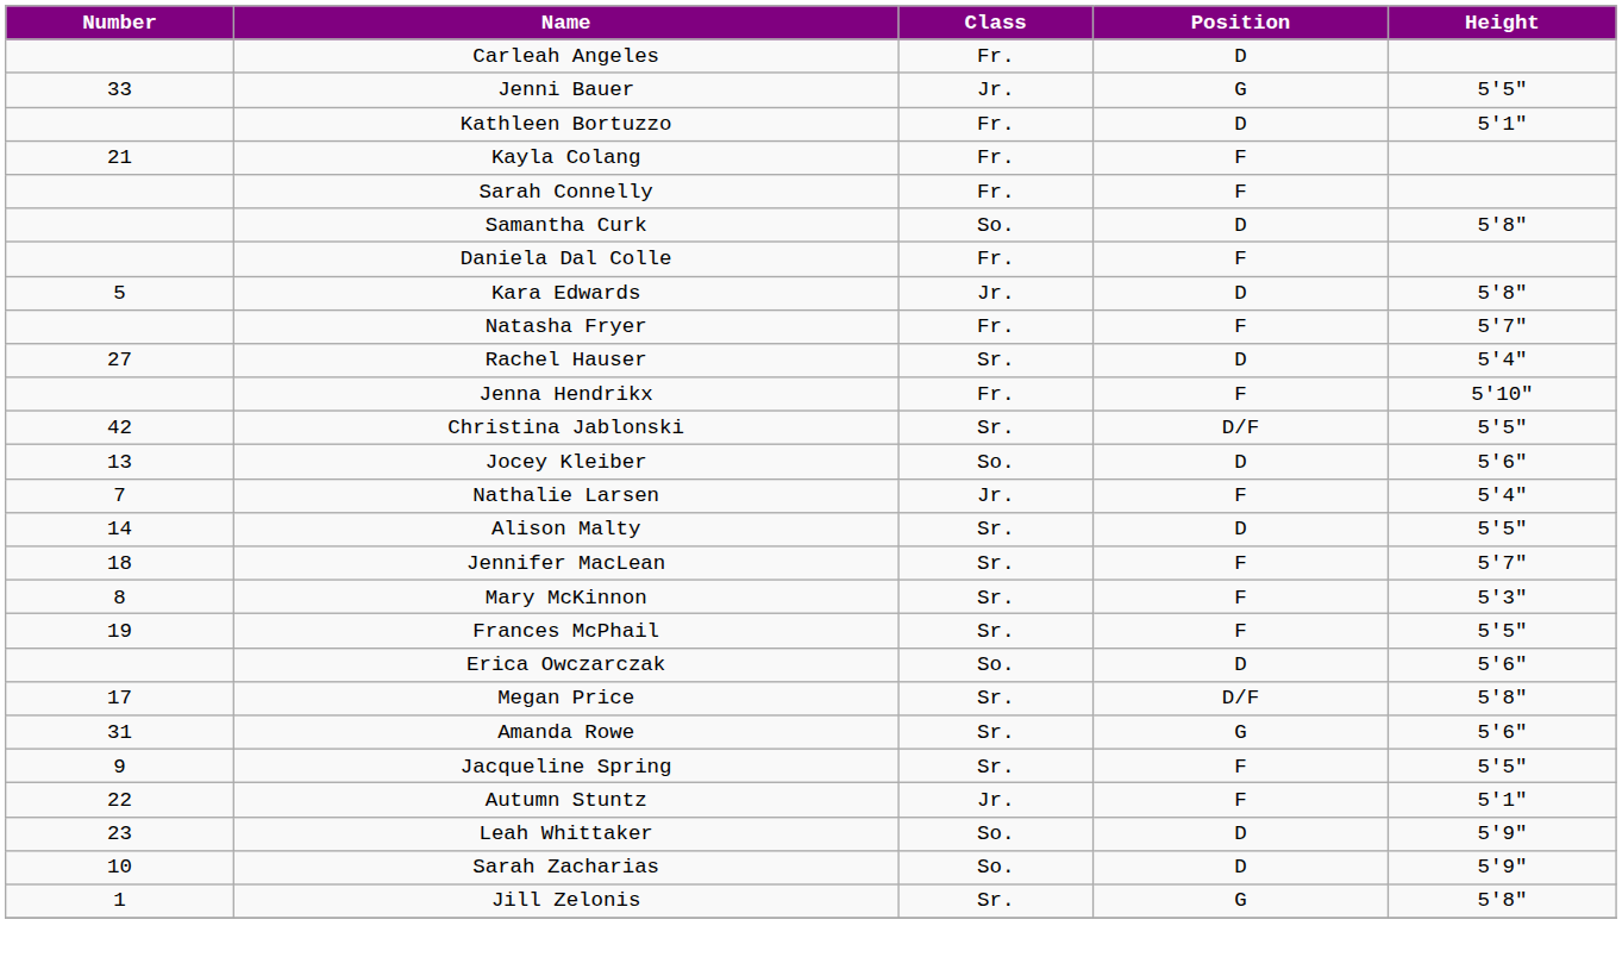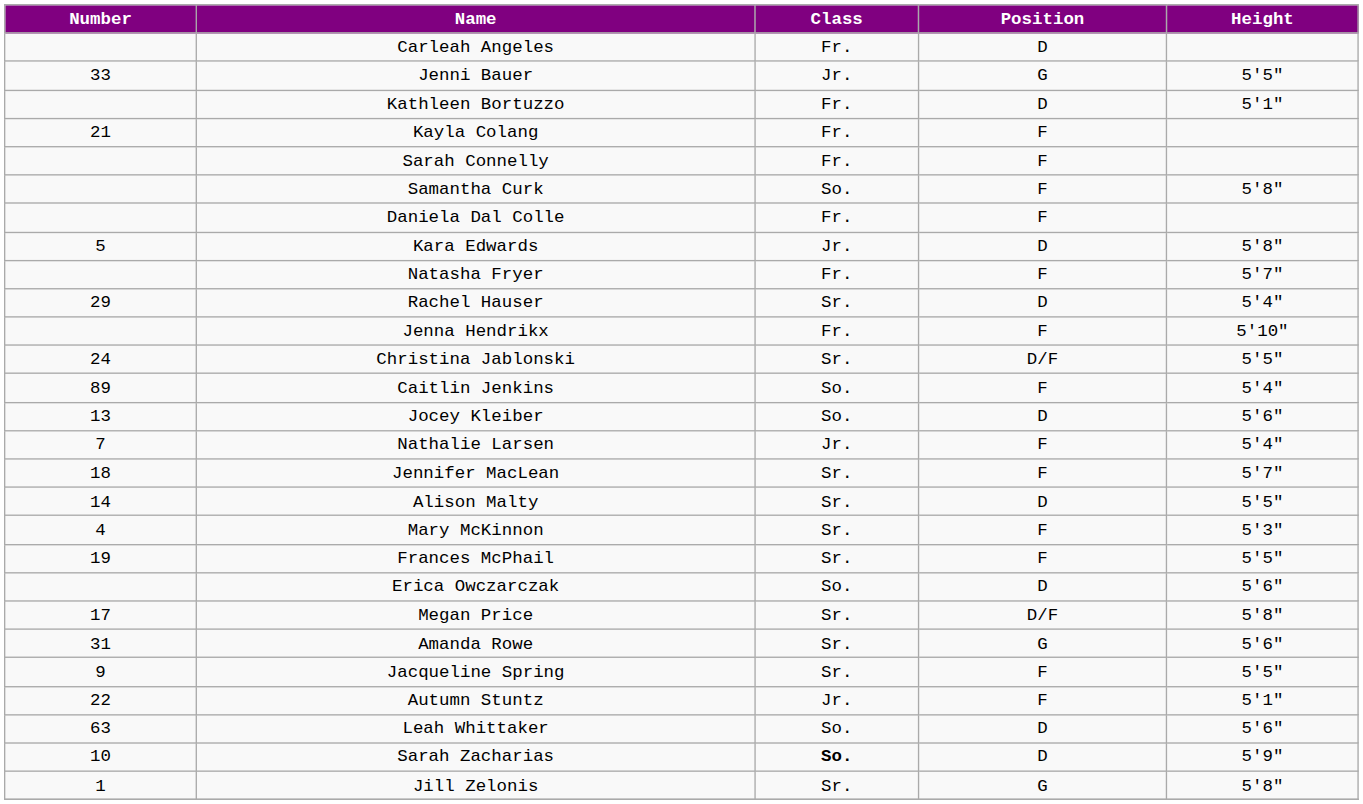 <table class="wikitable" width="80%">
 <tr align="center"  style=" background:purple;color:#FFFFFF;">
 <td><strong>Number</strong></td>
 <td><strong>Name</strong></td>
 <td><strong>Class</strong></td>
 <td><strong>Position</strong></td>
 <td><strong>Height</strong></td>
 </tr>
 <tr align="center" bgcolor="">
 <td></td>
 <td>Carleah Angeles</td>
 <td>Fr.</td>
 <td>D</td>
 <td></td>
 </tr>
 <tr align="center" bgcolor="">
 <td>33</td>
 <td>Jenni Bauer</td>
 <td>Jr.</td>
 <td>G</td>
 <td>5'5"</td>
 </tr>
 <tr align="center" bgcolor="">
 <td></td>
 <td>Kathleen Bortuzzo</td>
 <td>Fr.</td>
 <td>D</td>
 <td>5'1"</td>
 </tr>
 <tr align="center" bgcolor="">
 <td>21</td>
 <td>Kayla Colang</td>
 <td>Fr.</td>
 <td>F</td>
 <td></td>
 </tr>
 <tr align="center" bgcolor="">
 <td></td>
 <td>Sarah Connelly</td>
 <td>Fr.</td>
 <td>F</td>
 <td></td>
 </tr>
 <tr align="center" bgcolor="">
 <td></td>
 <td>Samantha Curk</td>
 <td>So.</td>
-<td>D</td>
+<td>F</td>
 <td>5'8"</td>
 </tr>
 <tr align="center" bgcolor="">
 <td></td>
 <td>Daniela Dal Colle</td>
 <td>Fr.</td>
 <td>F</td>
 <td></td>
 </tr>
 <tr align="center" bgcolor="">
 <td>5</td>
 <td>Kara Edwards</td>
 <td>Jr.</td>
 <td>D</td>
 <td>5'8"</td>
 </tr>
 <tr align="center" bgcolor="">
 <td></td>
 <td>Natasha Fryer</td>
 <td>Fr.</td>
 <td>F</td>
 <td>5'7"</td>
 </tr>
 <tr align="center" bgcolor="">
-<td>27</td>
+<td>29</td>
 <td>Rachel Hauser</td>
 <td>Sr.</td>
 <td>D</td>
 <td>5'4"</td>
 </tr>
 <tr align="center" bgcolor="">
 <td></td>
 <td>Jenna Hendrikx</td>
 <td>Fr.</td>
 <td>F</td>
 <td>5'10"</td>
 </tr>
 <tr align="center" bgcolor="">
-<td>42</td>
+<td>24</td>
 <td>Christina Jablonski</td>
 <td>Sr.</td>
 <td>D/F</td>
 <td>5'5"</td>
+</tr>
+<tr align="center" bgcolor="">
+<td>89</td>
+<td>Caitlin Jenkins</td>
+<td>So.</td>
+<td>F</td>
+<td>5'4"</td>
 </tr>
 <tr align="center" bgcolor="">
 <td>13</td>
 <td>Jocey Kleiber</td>
 <td>So.</td>
 <td>D</td>
 <td>5'6"</td>
 </tr>
 <tr align="center" bgcolor="">
 <td>7</td>
 <td>Nathalie Larsen</td>
 <td>Jr.</td>
 <td>F</td>
 <td>5'4"</td>
 </tr>
 <tr align="center" bgcolor="">
+<td>18</td>
+<td>Jennifer MacLean</td>
+<td>Sr.</td>
+<td>F</td>
+<td>5'7"</td>
+</tr>
+<tr align="center" bgcolor="">
 <td>14</td>
 <td>Alison Malty</td>
 <td>Sr.</td>
 <td>D</td>
 <td>5'5"</td>
 </tr>
 <tr align="center" bgcolor="">
-<td>18</td>
-<td>Jennifer MacLean</td>
-<td>Sr.</td>
-<td>F</td>
-<td>5'7"</td>
-</tr>
-<tr align="center" bgcolor="">
-<td>8</td>
+<td>4</td>
 <td>Mary McKinnon</td>
 <td>Sr.</td>
 <td>F</td>
 <td>5'3"</td>
 </tr>
 <tr align="center" bgcolor="">
 <td>19</td>
 <td>Frances McPhail</td>
 <td>Sr.</td>
 <td>F</td>
 <td>5'5"</td>
 </tr>
 <tr align="center" bgcolor="">
 <td></td>
 <td>Erica Owczarczak</td>
 <td>So.</td>
 <td>D</td>
 <td>5'6"</td>
 </tr>
 <tr align="center" bgcolor="">
 <td>17</td>
 <td>Megan Price</td>
 <td>Sr.</td>
 <td>D/F</td>
 <td>5'8"</td>
 </tr>
 <tr align="center" bgcolor="">
 <td>31</td>
 <td>Amanda Rowe</td>
 <td>Sr.</td>
 <td>G</td>
 <td>5'6"</td>
 </tr>
 <tr align="center" bgcolor="">
 <td>9</td>
 <td>Jacqueline Spring</td>
 <td>Sr.</td>
 <td>F</td>
 <td>5'5"</td>
 </tr>
 <tr align="center" bgcolor="">
 <td>22</td>
 <td>Autumn Stuntz</td>
 <td>Jr.</td>
 <td>F</td>
 <td>5'1"</td>
 </tr>
 <tr align="center" bgcolor="">
-<td>23</td>
+<td>63</td>
 <td>Leah Whittaker</td>
 <td>So.</td>
 <td>D</td>
-<td>5'9"</td>
+<td>5'6"</td>
 </tr>
 <tr align="center" bgcolor="">
 <td>10</td>
 <td>Sarah Zacharias</td>
-<td>So.</td>
+<td><strong>So.</strong></td>
 <td>D</td>
 <td>5'9"</td>
 </tr>
 <tr align="center" bgcolor="">
 <td>1</td>
 <td>Jill Zelonis</td>
 <td>Sr.</td>
 <td>G</td>
 <td>5'8"</td>
 </tr>
 <tr align="center" bgcolor="">
 </tr>
 </table>
